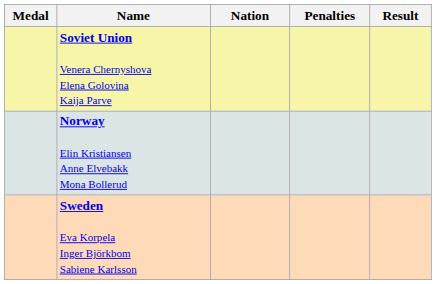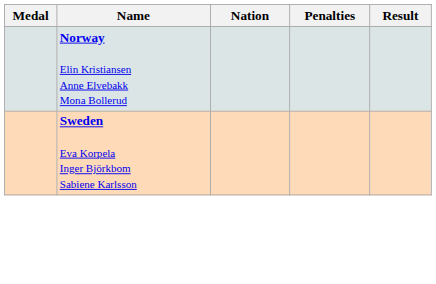 <table class=wikitable style="border:1px solid #AAAAAA;font-size:90%">
 <tr bgcolor="#E4E4E4">
 <th style="border-bottom:1px solid #AAAAAA" width=50>Medal</th>
 <th style="border-bottom:1px solid #AAAAAA" width=160>Name</th>
 <th style="border-bottom:1px solid #AAAAAA" width=80>Nation</th>
 <th style="border-bottom:1px solid #AAAAAA" width=80>Penalties</th>
 <th style="border-bottom:1px solid #AAAAAA" width=60>Result</th>
-</tr>
-<tr bgcolor="#F7F6A8">
-<td align="center"></td>
-<td><strong><a href='#'>Soviet Union</a></strong><br><br><small><a href='#'>Venera Chernyshova</a><br><a href='#'>Elena Golovina</a><br><a href='#'>Kaija Parve</a></small></td>
-<td></td>
-<td align="center"></td>
-<td align="center"></td>
 </tr>
 <tr bgcolor="#DCE5E5">
 <td align="center"></td>
 <td><strong><a href='#'>Norway</a></strong><br><br><small><a href='#'>Elin Kristiansen</a><br><a href='#'>Anne Elvebakk</a><br><a href='#'>Mona Bollerud</a></small></td>
 <td></td>
 <td align="center"></td>
 <td align="right"></td>
 </tr>
 <tr bgcolor="#FFDAB9">
 <td align="center"></td>
 <td><strong><a href='#'>Sweden</a></strong><br><br><small><a href='#'>Eva Korpela</a><br><a href='#'>Inger Björkbom</a><br><a href='#'>Sabiene Karlsson</a></small></td>
 <td></td>
 <td align="center"></td>
 <td align="right"></td>
 </tr>
 </table>
